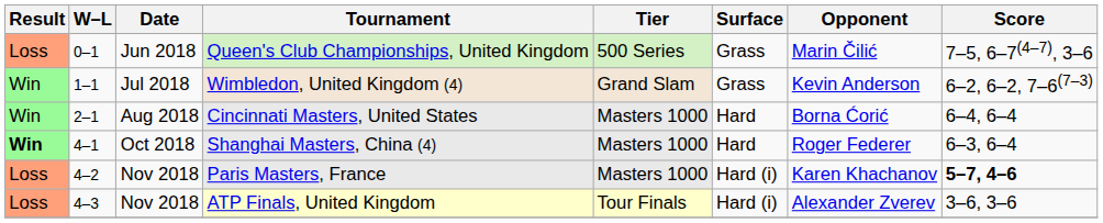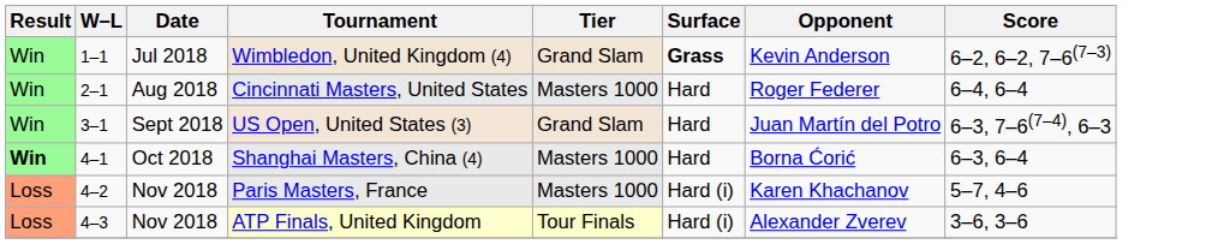 <table class="sortable wikitable">
 <tr>
 <th>Result</th>
 <th class="unsortable">W–L</th>
 <th>Date</th>
 <th>Tournament</th>
 <th>Tier</th>
 <th>Surface</th>
 <th>Opponent</th>
 <th class="unsortable">Score</th>
 </tr>
 <tr>
-<td bgcolor=FFA07A>Loss</td>
-<td><small>0–1</small></td>
-<td>Jun 2018</td>
-<td style="background:#D4F1C5;"><a href='#'>Queen's Club Championships</a>, United Kingdom</td>
-<td style="background:#D4F1C5;">500 Series</td>
-<td>Grass</td>
-<td> <a href='#'>Marin Čilić</a></td>
-<td>7–5, 6–7<sup>(4–7)</sup>, 3–6</td>
-</tr>
-<tr>
 <td bgcolor=98FB98>Win</td>
 <td><small>1–1</small></td>
 <td>Jul 2018</td>
 <td style="background:#f3e6d7;"><a href='#'>Wimbledon</a>, United Kingdom <small>(4)</small></td>
 <td style="background:#f3e6d7;">Grand Slam</td>
-<td>Grass</td>
+<td><strong>Grass</strong></td>
 <td> <a href='#'>Kevin Anderson</a></td>
 <td>6–2, 6–2, 7–6<sup>(7–3)</sup></td>
 </tr>
 <tr>
 <td bgcolor=98FB98>Win</td>
 <td><small>2–1</small></td>
 <td>Aug 2018</td>
 <td style="background:#e9e9e9;"><a href='#'>Cincinnati Masters</a>, United States</td>
 <td style="background:#e9e9e9;">Masters 1000</td>
 <td>Hard</td>
-<td> <a href='#'>Borna Ćorić</a></td>
+<td> <a href='#'>Roger Federer</a></td>
 <td>6–4, 6–4</td>
+</tr>
+<tr>
+<td bgcolor=98FB98>Win</td>
+<td><small>3–1</small></td>
+<td>Sept 2018</td>
+<td style="background:#f3e6d7;"><a href='#'>US Open</a>, United States <small>(3)</small></td>
+<td style="background:#f3e6d7;">Grand Slam</td>
+<td>Hard</td>
+<td> <a href='#'>Juan Martín del Potro</a></td>
+<td>6–3, 7–6<sup>(7–4)</sup>, 6–3</td>
 </tr>
 <tr>
 <td bgcolor=98FB98><strong>Win</strong></td>
 <td><small>4–1</small></td>
 <td>Oct 2018</td>
 <td style="background:#e9e9e9;"><a href='#'>Shanghai Masters</a>, China <small>(4)</small></td>
 <td style="background:#e9e9e9;">Masters 1000</td>
 <td>Hard</td>
-<td> <a href='#'>Roger Federer</a></td>
+<td> <a href='#'>Borna Ćorić</a></td>
 <td>6–3, 6–4</td>
 </tr>
 <tr>
 <td bgcolor=FFA07A>Loss</td>
 <td><small>4–2</small></td>
 <td>Nov 2018</td>
 <td style="background:#e9e9e9;"><a href='#'>Paris Masters</a>, France</td>
 <td style="background:#e9e9e9;">Masters 1000</td>
 <td>Hard (i)</td>
 <td> <a href='#'>Karen Khachanov</a></td>
-<td><strong>5–7, 4–6</strong></td>
+<td>5–7, 4–6</td>
 </tr>
 <tr>
 <td bgcolor=FFA07A>Loss</td>
 <td><small>4–3</small></td>
 <td>Nov 2018</td>
 <td style="background:#ffc;"><a href='#'>ATP Finals</a>, United Kingdom</td>
 <td style="background:#ffc;">Tour Finals</td>
 <td>Hard (i)</td>
 <td> <a href='#'>Alexander Zverev</a></td>
 <td>3–6, 3–6</td>
 </tr>
 <tr>
 </tr>
 </table>
